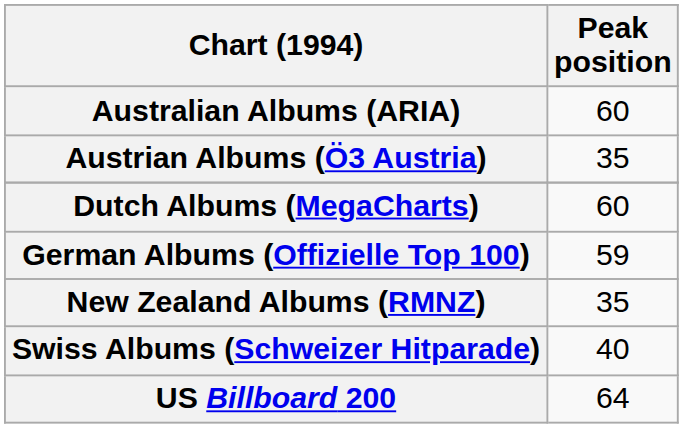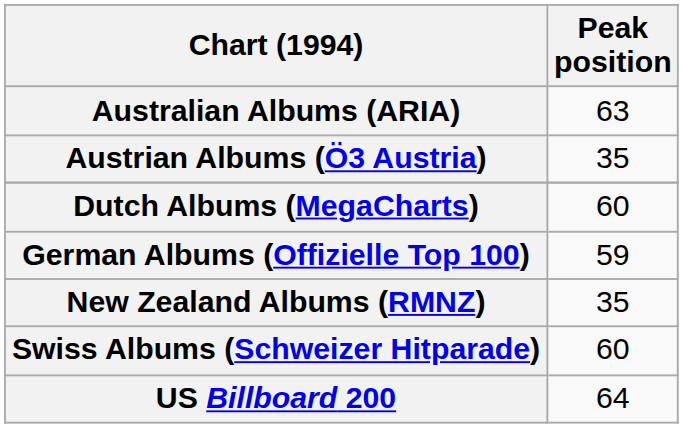 <table class="wikitable sortable plainrowheaders" style="text-align:center">
 <tr>
 <th>Chart (1994)</th>
 <th>Peak<br>position</th>
 </tr>
 <tr>
 <th scope="row">Australian Albums (ARIA)</th>
-<td align="center">60</td>
+<td align="center">63</td>
 </tr>
 <tr>
 <th scope="row">Austrian Albums (<a href='#'>Ö3 Austria</a>)</th>
 <td align="center">35</td>
 </tr>
 <tr>
 </tr>
 <tr>
 <th scope="row">Dutch Albums (<a href='#'>MegaCharts</a>)</th>
 <td align="center">60</td>
 </tr>
 <tr>
 <th scope="row">German Albums (<a href='#'>Offizielle Top 100</a>)</th>
 <td align="center">59</td>
 </tr>
 <tr>
 <th scope="row">New Zealand Albums (<a href='#'>RMNZ</a>)</th>
 <td align="center">35</td>
 </tr>
 <tr>
 <th scope="row">Swiss Albums (<a href='#'>Schweizer Hitparade</a>)</th>
-<td align="center">40</td>
+<td align="center">60</td>
 </tr>
 <tr>
 <th scope="row">US <a href='#'><em>Billboard</em> 200</a></th>
 <td align="center">64</td>
 </tr>
 </table>
